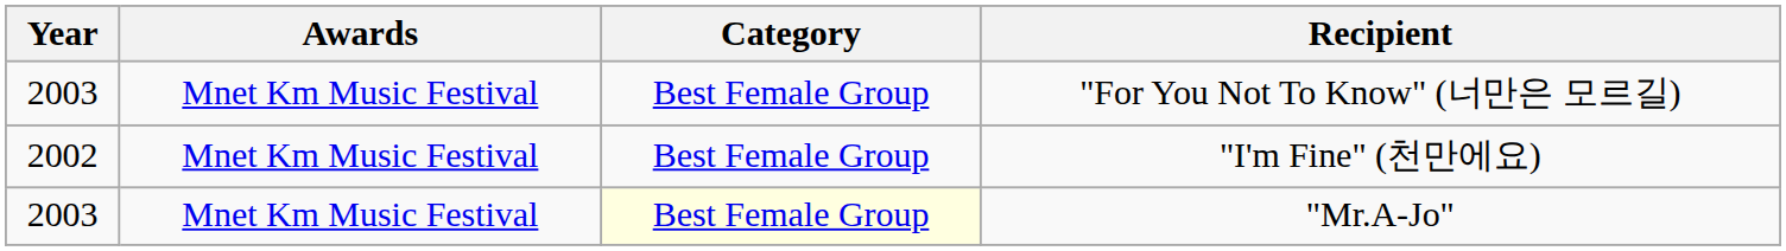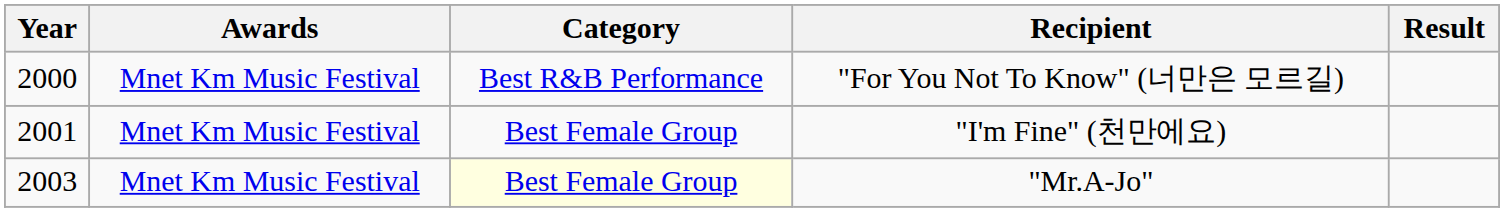 <table class="wikitable" style="text-align: center; width: 800px;">
 <tr>
 <th>Year</th>
 <th>Awards</th>
 <th>Category</th>
 <th>Recipient</th>
+<th>Result</th>
 </tr>
 <tr>
-<td>2003</td>
+<td>2000</td>
 <td><a href='#'>Mnet Km Music Festival</a></td>
-<td><a href='#'>Best Female Group</a></td>
+<td><a href='#'>Best R&B Performance</a></td>
 <td>"For You Not To Know" (너만은 모르길)</td>
+<td></td>
 </tr>
 <tr>
-<td>2002</td>
+<td>2001</td>
 <td><a href='#'>Mnet Km Music Festival</a></td>
 <td><a href='#'>Best Female Group</a></td>
 <td>"I'm Fine" (천만에요)</td>
+<td></td>
 </tr>
 <tr>
 <td>2003</td>
 <td><a href='#'>Mnet Km Music Festival</a></td>
 <td style="background: lightyellow;"><a href='#'>Best Female Group</a></td>
 <td>"Mr.A-Jo"</td>
+<td></td>
 </tr>
 </table>
